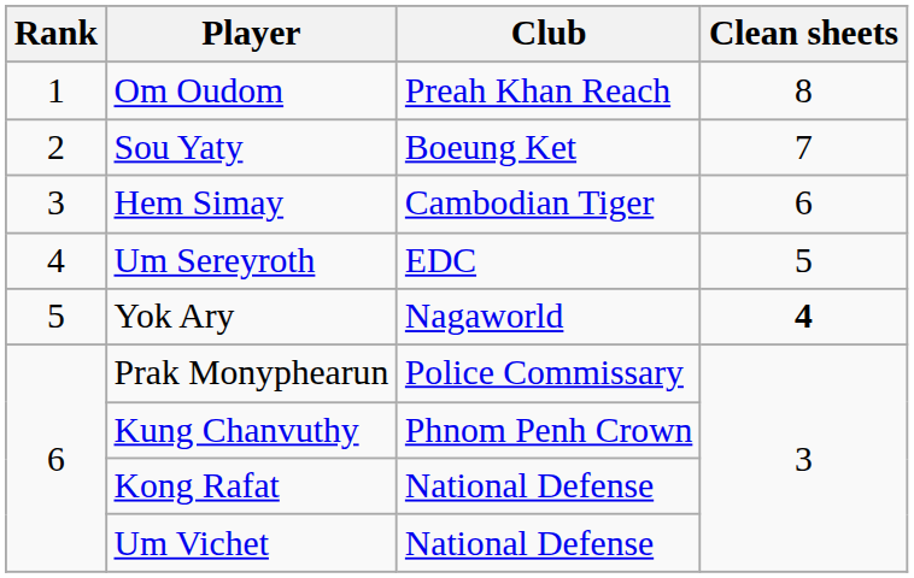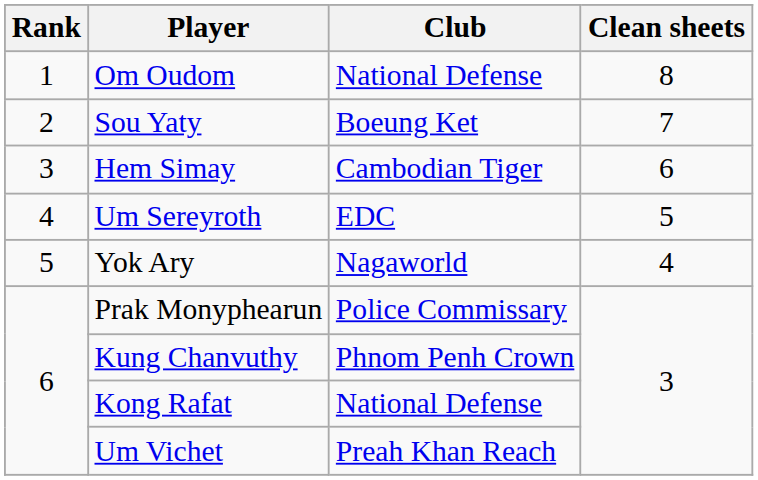 <table class="wikitable" style="text-align:center">
 <tr>
 <th>Rank</th>
 <th>Player</th>
 <th>Club</th>
 <th>Clean sheets</th>
 </tr>
 <tr>
 <td rowspan="1">1</td>
 <td align="left"> <a href='#'>Om Oudom</a></td>
-<td align="left"><a href='#'>Preah Khan Reach</a></td>
+<td align="left"><a href='#'>National Defense</a></td>
 <td rowspan="1">8</td>
 </tr>
 <tr>
 <td rowspan="1">2</td>
 <td align="left"> <a href='#'>Sou Yaty</a></td>
 <td align="left"><a href='#'>Boeung Ket</a></td>
 <td rowspan="1">7</td>
 </tr>
 <tr>
 <td rowspan="1">3</td>
 <td align="left"> <a href='#'>Hem Simay</a></td>
 <td align="left"><a href='#'>Cambodian Tiger</a></td>
 <td rowspan="1">6</td>
 </tr>
 <tr>
 <td rowspan="1">4</td>
 <td align="left"> <a href='#'>Um Sereyroth</a></td>
 <td align="left"><a href='#'>EDC</a></td>
 <td rowspan="1">5</td>
 </tr>
 <tr>
 <td rowspan="1">5</td>
 <td align="left"> Yok Ary</td>
 <td align="left"><a href='#'>Nagaworld</a></td>
-<td rowspan="1"><strong>4</strong></td>
+<td rowspan="1">4</td>
 </tr>
 <tr>
 <td rowspan="4">6</td>
 <td align="left"> Prak Monyphearun</td>
 <td align="left"><a href='#'>Police Commissary</a></td>
 <td rowspan="4">3</td>
 </tr>
 <tr>
 <td align="left"> <a href='#'>Kung Chanvuthy</a></td>
 <td align="left"><a href='#'>Phnom Penh Crown</a></td>
 </tr>
 <tr>
 <td align="left"> <a href='#'>Kong Rafat</a></td>
 <td align="left"><a href='#'>National Defense</a></td>
 </tr>
 <tr>
 <td align="left"> <a href='#'>Um Vichet</a></td>
-<td align="left"><a href='#'>National Defense</a></td>
+<td align="left"><a href='#'>Preah Khan Reach</a></td>
 </tr>
 </table>
